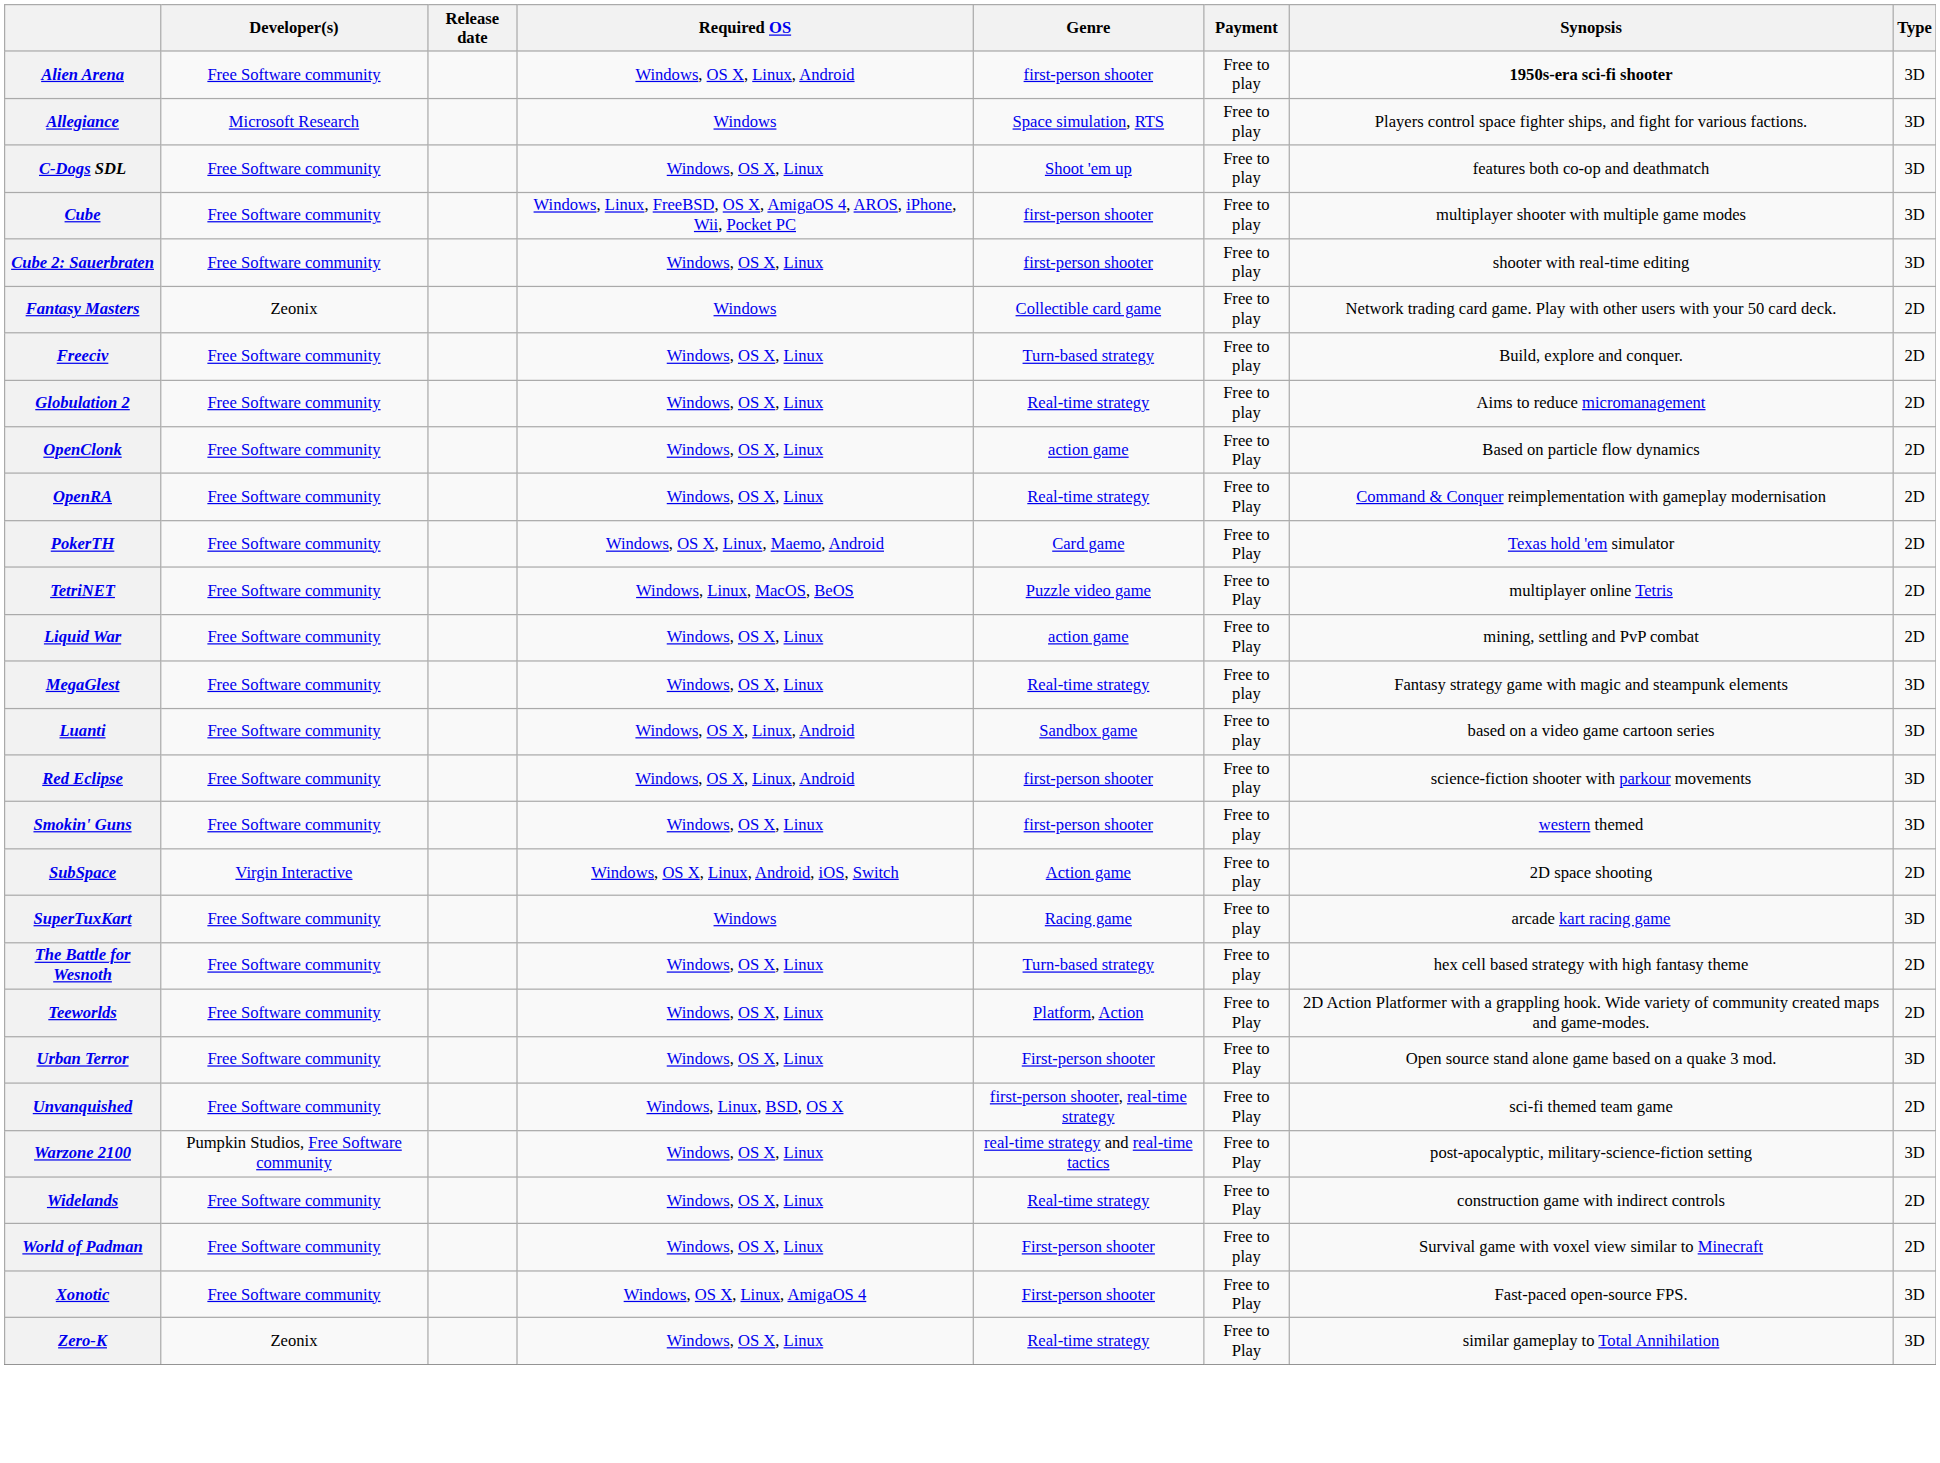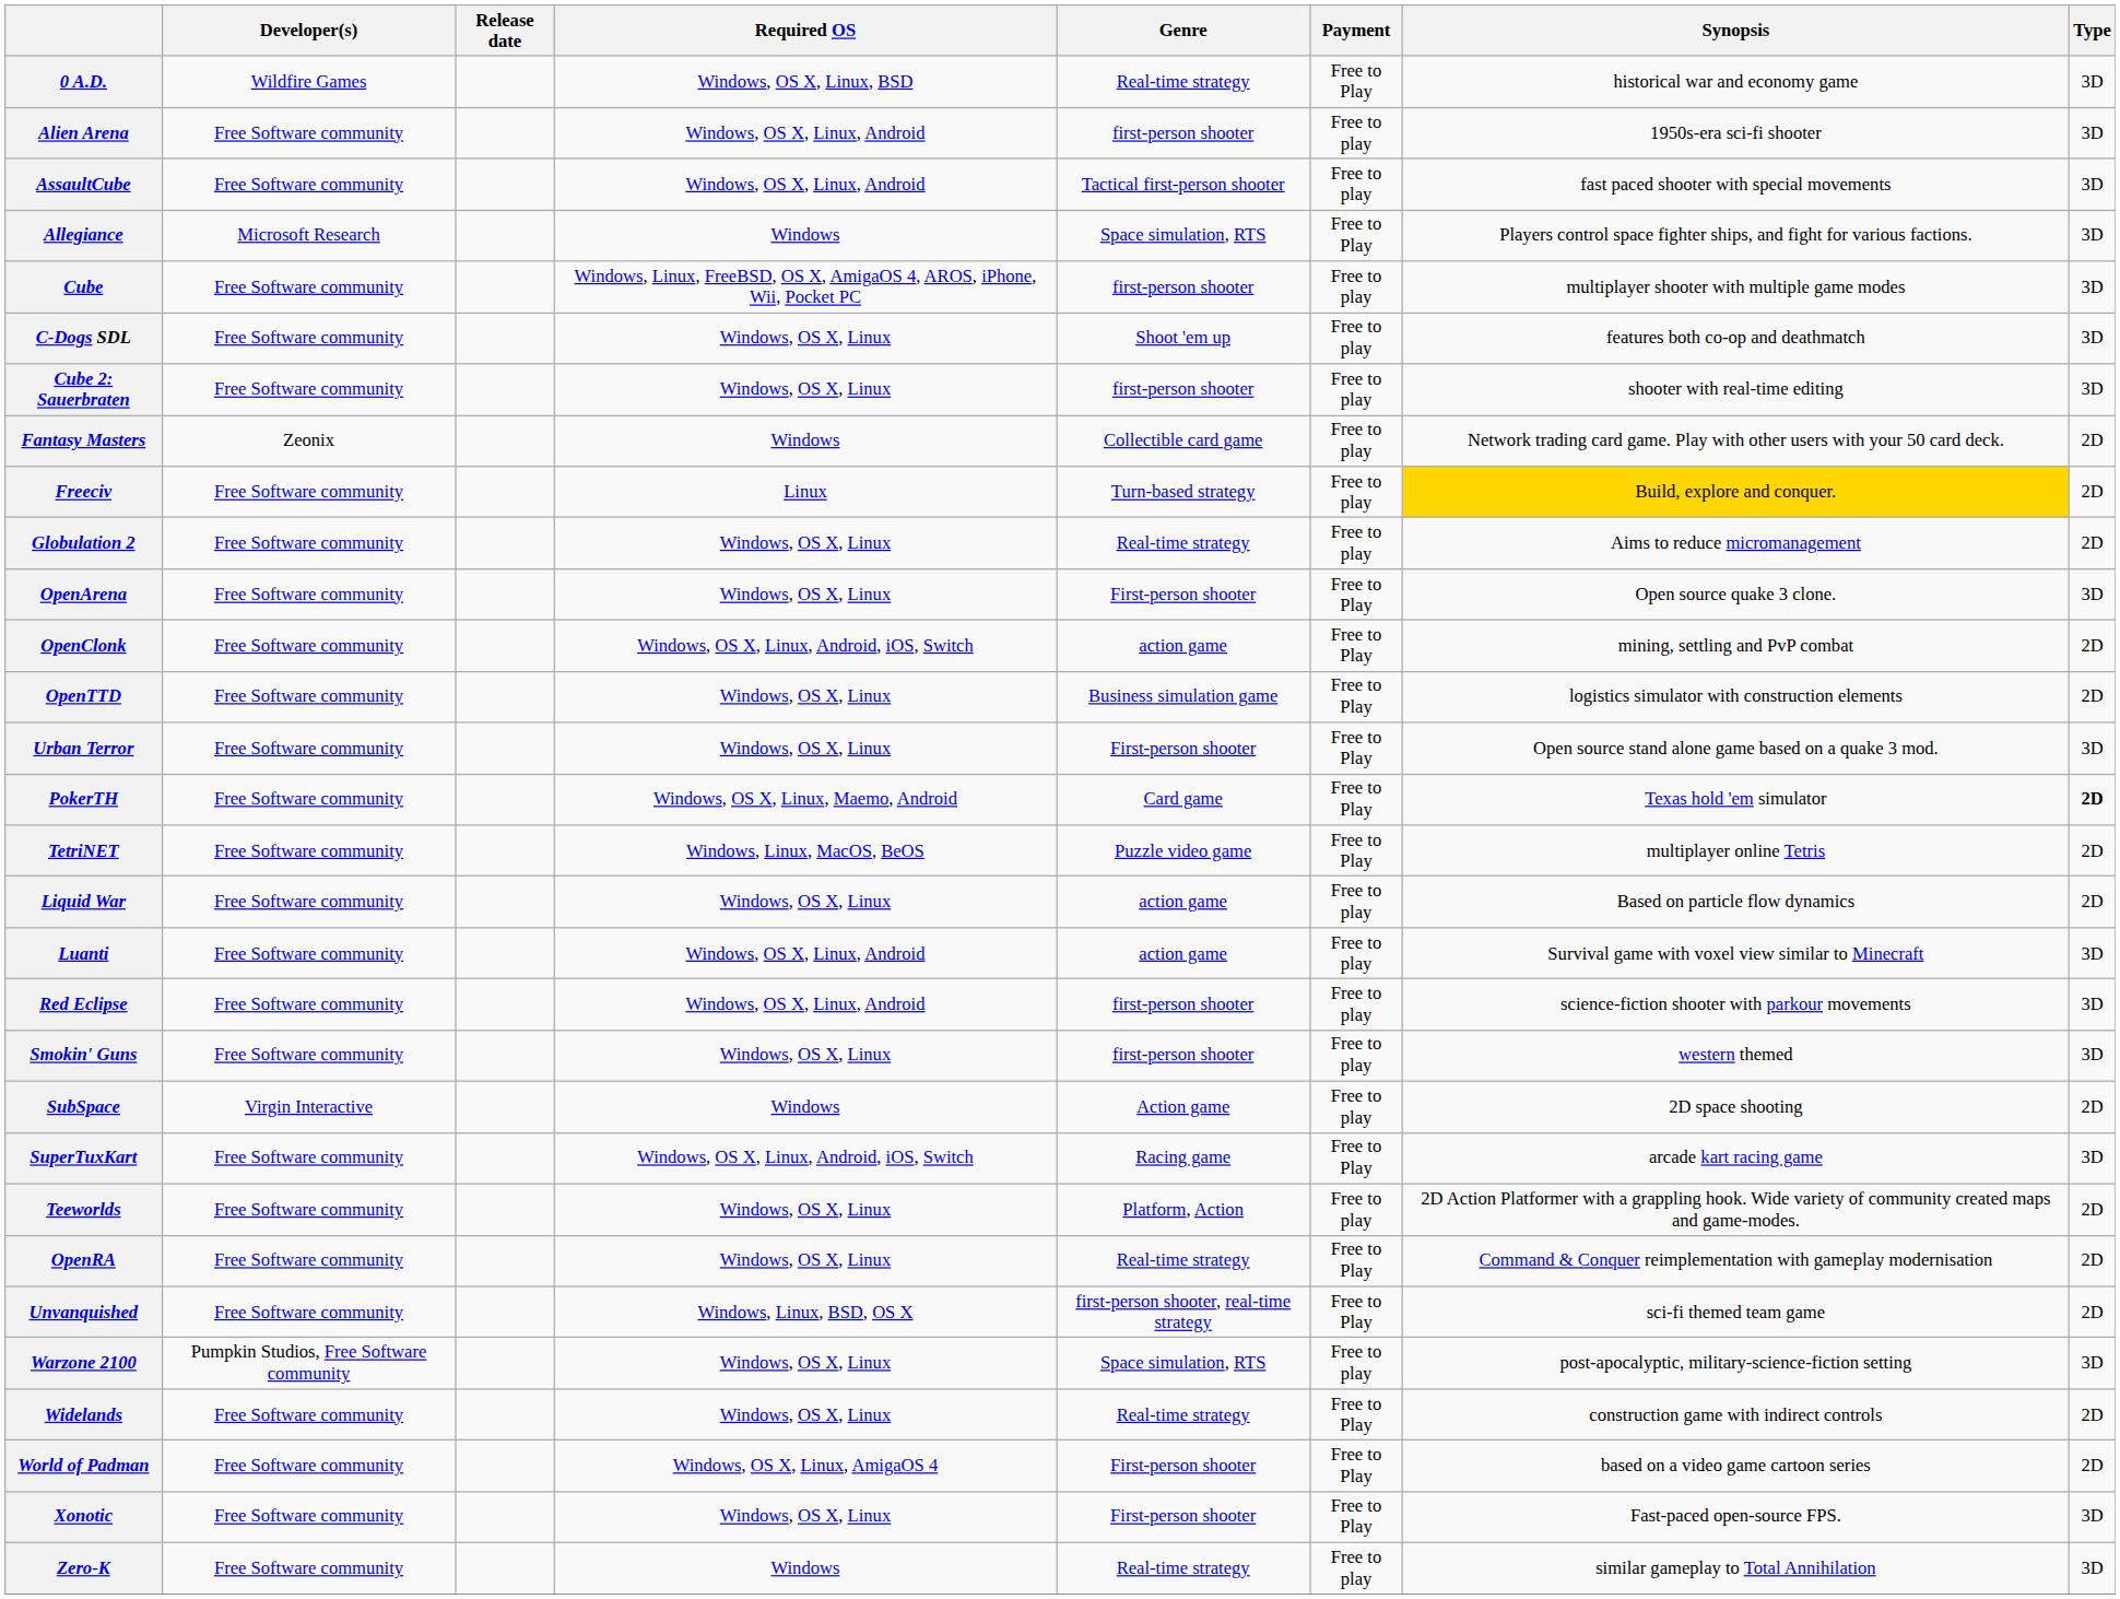 <table class="wikitable sortable" style="font-size: 85%; border: gray solid 1px; border-collapse: collapse; text-align: center; width: 100%;">
 <tr style="background: #ececec">
 <th></th>
 <th>Developer(s)</th>
 <th>Release date</th>
 <th>Required <a href='#'>OS</a></th>
 <th>Genre</th>
 <th>Payment</th>
 <th>Synopsis</th>
 <th>Type</th>
 </tr>
 <tr>
+<th><em><a href='#'>0 A.D.</a></em></th>
+<td><a href='#'>Wildfire Games</a></td>
+<td></td>
+<td><a href='#'>Windows</a>, <a href='#'>OS X</a>, <a href='#'>Linux</a>, <a href='#'>BSD</a></td>
+<td><a href='#'>Real-time strategy</a></td>
+<td>Free to Play</td>
+<td>historical war and economy game</td>
+<td>3D</td>
+</tr>
+<tr>
 <th><em><a href='#'>Alien Arena</a></em></th>
 <td><a href='#'>Free Software community</a></td>
 <td></td>
 <td><a href='#'>Windows</a>, <a href='#'>OS X</a>, <a href='#'>Linux</a>, <a href='#'>Android</a></td>
 <td><a href='#'>first-person shooter</a></td>
 <td>Free to play</td>
-<td><strong>1950s-era sci-fi shooter</strong></td>
+<td>1950s-era sci-fi shooter</td>
+<td>3D</td>
+</tr>
+<tr>
+<th><em><a href='#'>AssaultCube</a></em></th>
+<td><a href='#'>Free Software community</a></td>
+<td></td>
+<td><a href='#'>Windows</a>, <a href='#'>OS X</a>, <a href='#'>Linux</a>, <a href='#'>Android</a></td>
+<td><a href='#'>Tactical first-person shooter</a></td>
+<td>Free to play</td>
+<td>fast paced shooter with special movements</td>
 <td>3D</td>
 </tr>
 <tr>
 <th><em><a href='#'>Allegiance</a></em></th>
 <td><a href='#'>Microsoft Research</a></td>
 <td></td>
 <td><a href='#'>Windows</a></td>
 <td><a href='#'>Space simulation</a>, <a href='#'>RTS</a></td>
+<td>Free to Play</td>
+<td>Players control space fighter ships, and fight for various factions.</td>
+<td>3D</td>
+</tr>
+<tr>
+<th><em><a href='#'>Cube</a></em></th>
+<td><a href='#'>Free Software community</a></td>
+<td></td>
+<td><a href='#'>Windows</a>, <a href='#'>Linux</a>, <a href='#'>FreeBSD</a>, <a href='#'>OS X</a>, <a href='#'>AmigaOS 4</a>, <a href='#'>AROS</a>, <a href='#'>iPhone</a>, <a href='#'>Wii</a>, <a href='#'>Pocket PC</a></td>
+<td><a href='#'>first-person shooter</a></td>
 <td>Free to play</td>
-<td>Players control space fighter ships, and fight for various factions.</td>
+<td>multiplayer shooter with multiple game modes</td>
 <td>3D</td>
 </tr>
 <tr>
 <th><em><a href='#'>C-Dogs</a> SDL</em></th>
 <td><a href='#'>Free Software community</a></td>
 <td></td>
 <td><a href='#'>Windows</a>, <a href='#'>OS X</a>, <a href='#'>Linux</a></td>
 <td><a href='#'>Shoot 'em up</a></td>
 <td>Free to play</td>
 <td>features both co-op and deathmatch</td>
-<td>3D</td>
-</tr>
-<tr>
-<th><em><a href='#'>Cube</a></em></th>
-<td><a href='#'>Free Software community</a></td>
-<td></td>
-<td><a href='#'>Windows</a>, <a href='#'>Linux</a>, <a href='#'>FreeBSD</a>, <a href='#'>OS X</a>, <a href='#'>AmigaOS 4</a>, <a href='#'>AROS</a>, <a href='#'>iPhone</a>, <a href='#'>Wii</a>, <a href='#'>Pocket PC</a></td>
-<td><a href='#'>first-person shooter</a></td>
-<td>Free to play</td>
-<td>multiplayer shooter with multiple game modes</td>
 <td>3D</td>
 </tr>
 <tr>
 <th><em><a href='#'>Cube 2: Sauerbraten</a></em></th>
 <td><a href='#'>Free Software community</a></td>
 <td></td>
 <td><a href='#'>Windows</a>, <a href='#'>OS X</a>, <a href='#'>Linux</a></td>
 <td><a href='#'>first-person shooter</a></td>
 <td>Free to play</td>
 <td>shooter with real-time editing</td>
 <td>3D</td>
 </tr>
 <tr>
 <th><em><a href='#'>Fantasy Masters</a></em></th>
 <td>Zeonix</td>
 <td></td>
 <td><a href='#'>Windows</a></td>
 <td><a href='#'>Collectible card game</a></td>
 <td>Free to play</td>
 <td>Network trading card game. Play with other users with your 50 card deck.</td>
 <td>2D</td>
 </tr>
 <tr>
 <th><em><a href='#'>Freeciv</a></em></th>
 <td><a href='#'>Free Software community</a></td>
 <td></td>
-<td><a href='#'>Windows</a>, <a href='#'>OS X</a>, <a href='#'>Linux</a></td>
+<td><a href='#'>Linux</a></td>
 <td><a href='#'>Turn-based strategy</a></td>
 <td>Free to play</td>
-<td>Build, explore and conquer.</td>
+<td style="background: gold;">Build, explore and conquer.</td>
 <td>2D</td>
 </tr>
 <tr>
 <th><em><a href='#'>Globulation 2</a></em></th>
 <td><a href='#'>Free Software community</a></td>
 <td></td>
 <td><a href='#'>Windows</a>, <a href='#'>OS X</a>, <a href='#'>Linux</a></td>
 <td><a href='#'>Real-time strategy</a></td>
 <td>Free to play</td>
 <td>Aims to reduce <a href='#'>micromanagement</a></td>
 <td>2D</td>
 </tr>
 <tr>
+<th><em><a href='#'>OpenArena</a></em></th>
+<td><a href='#'>Free Software community</a></td>
+<td></td>
+<td><a href='#'>Windows</a>, <a href='#'>OS X</a>, <a href='#'>Linux</a></td>
+<td><a href='#'>First-person shooter</a></td>
+<td>Free to Play</td>
+<td>Open source quake 3 clone.</td>
+<td>3D</td>
+</tr>
+<tr>
 <th><em><a href='#'>OpenClonk</a></em></th>
 <td><a href='#'>Free Software community</a></td>
 <td></td>
-<td><a href='#'>Windows</a>, <a href='#'>OS X</a>, <a href='#'>Linux</a></td>
+<td><a href='#'>Windows</a>, <a href='#'>OS X</a>, <a href='#'>Linux</a>, <a href='#'>Android</a>, <a href='#'>iOS</a>, <a href='#'>Switch</a></td>
 <td><a href='#'>action game</a></td>
 <td>Free to Play</td>
-<td>Based on particle flow dynamics</td>
+<td>mining, settling and PvP combat</td>
 <td>2D</td>
 </tr>
 <tr>
-<th><em><a href='#'>OpenRA</a></em></th>
+<th><em><a href='#'>OpenTTD</a></em></th>
 <td><a href='#'>Free Software community</a></td>
 <td></td>
 <td><a href='#'>Windows</a>, <a href='#'>OS X</a>, <a href='#'>Linux</a></td>
-<td><a href='#'>Real-time strategy</a></td>
+<td><a href='#'>Business simulation game</a></td>
 <td>Free to Play</td>
-<td><a href='#'>Command & Conquer</a> reimplementation with gameplay modernisation</td>
+<td>logistics simulator with construction elements</td>
 <td>2D</td>
+</tr>
+<tr>
+<th><em><a href='#'>Urban Terror</a></em></th>
+<td><a href='#'>Free Software community</a></td>
+<td></td>
+<td><a href='#'>Windows</a>, <a href='#'>OS X</a>, <a href='#'>Linux</a></td>
+<td><a href='#'>First-person shooter</a></td>
+<td>Free to Play</td>
+<td>Open source stand alone game based on a quake 3 mod.</td>
+<td>3D</td>
 </tr>
 <tr>
 <th><em><a href='#'>PokerTH</a></em></th>
 <td><a href='#'>Free Software community</a></td>
 <td></td>
 <td><a href='#'>Windows</a>, <a href='#'>OS X</a>, <a href='#'>Linux</a>, <a href='#'>Maemo</a>, <a href='#'>Android</a></td>
 <td><a href='#'>Card game</a></td>
 <td>Free to Play</td>
 <td><a href='#'>Texas hold 'em</a> simulator</td>
-<td>2D</td>
+<td><strong>2D</strong></td>
 </tr>
 <tr>
 <th><em><a href='#'>TetriNET</a></em></th>
 <td><a href='#'>Free Software community</a></td>
 <td></td>
 <td><a href='#'>Windows</a>, <a href='#'>Linux</a>, <a href='#'>MacOS</a>, <a href='#'>BeOS</a></td>
 <td><a href='#'>Puzzle video game</a></td>
 <td>Free to Play</td>
 <td>multiplayer online <a href='#'>Tetris</a></td>
 <td>2D</td>
 </tr>
 <tr>
 <th><em><a href='#'>Liquid War</a></em></th>
 <td><a href='#'>Free Software community</a></td>
 <td></td>
 <td><a href='#'>Windows</a>, <a href='#'>OS X</a>, <a href='#'>Linux</a></td>
 <td><a href='#'>action game</a></td>
-<td>Free to Play</td>
-<td>mining, settling and PvP combat</td>
+<td>Free to play</td>
+<td>Based on particle flow dynamics</td>
 <td>2D</td>
-</tr>
-<tr>
-<th><em><a href='#'>MegaGlest</a></em></th>
-<td><a href='#'>Free Software community</a></td>
-<td></td>
-<td><a href='#'>Windows</a>, <a href='#'>OS X</a>, <a href='#'>Linux</a></td>
-<td><a href='#'>Real-time strategy</a></td>
-<td>Free to play</td>
-<td>Fantasy strategy game with magic and steampunk elements</td>
-<td>3D</td>
 </tr>
 <tr>
 <th><em><a href='#'>Luanti</a></em></th>
 <td><a href='#'>Free Software community</a></td>
 <td></td>
 <td><a href='#'>Windows</a>, <a href='#'>OS X</a>, <a href='#'>Linux</a>, <a href='#'>Android</a></td>
-<td><a href='#'>Sandbox game</a></td>
+<td><a href='#'>action game</a></td>
 <td>Free to play</td>
-<td>based on a video game cartoon series</td>
+<td>Survival game with voxel view similar to <a href='#'>Minecraft</a></td>
 <td>3D</td>
 </tr>
 <tr>
 <th><em><a href='#'>Red Eclipse</a></em></th>
 <td><a href='#'>Free Software community</a></td>
 <td></td>
 <td><a href='#'>Windows</a>, <a href='#'>OS X</a>, <a href='#'>Linux</a>, <a href='#'>Android</a></td>
 <td><a href='#'>first-person shooter</a></td>
 <td>Free to play</td>
 <td>science-fiction shooter with <a href='#'>parkour</a> movements</td>
 <td>3D</td>
 </tr>
 <tr>
 <th><em><a href='#'>Smokin' Guns</a></em></th>
 <td><a href='#'>Free Software community</a></td>
 <td></td>
 <td><a href='#'>Windows</a>, <a href='#'>OS X</a>, <a href='#'>Linux</a></td>
 <td><a href='#'>first-person shooter</a></td>
 <td>Free to play</td>
 <td><a href='#'>western</a> themed</td>
 <td>3D</td>
 </tr>
 <tr>
 <th><em><a href='#'>SubSpace</a></em></th>
 <td><a href='#'>Virgin Interactive</a></td>
 <td></td>
-<td><a href='#'>Windows</a>, <a href='#'>OS X</a>, <a href='#'>Linux</a>, <a href='#'>Android</a>, <a href='#'>iOS</a>, <a href='#'>Switch</a></td>
+<td><a href='#'>Windows</a></td>
 <td><a href='#'>Action game</a></td>
 <td>Free to play</td>
 <td>2D space shooting</td>
 <td>2D</td>
 </tr>
 <tr>
 <th><em><a href='#'>SuperTuxKart</a></em></th>
 <td><a href='#'>Free Software community</a></td>
 <td></td>
-<td><a href='#'>Windows</a></td>
+<td><a href='#'>Windows</a>, <a href='#'>OS X</a>, <a href='#'>Linux</a>, <a href='#'>Android</a>, <a href='#'>iOS</a>, <a href='#'>Switch</a></td>
 <td><a href='#'>Racing game</a></td>
-<td>Free to play</td>
+<td>Free to Play</td>
 <td>arcade <a href='#'>kart racing game</a></td>
 <td>3D</td>
-</tr>
-<tr>
-<th><em><a href='#'>The Battle for Wesnoth</a></em></th>
-<td><a href='#'>Free Software community</a></td>
-<td></td>
-<td><a href='#'>Windows</a>, <a href='#'>OS X</a>, <a href='#'>Linux</a></td>
-<td><a href='#'>Turn-based strategy</a></td>
-<td>Free to play</td>
-<td>hex cell based strategy with high fantasy theme</td>
-<td>2D</td>
 </tr>
 <tr>
 <th><em><a href='#'>Teeworlds</a></em></th>
 <td><a href='#'>Free Software community</a></td>
 <td></td>
 <td><a href='#'>Windows</a>, <a href='#'>OS X</a>, <a href='#'>Linux</a></td>
 <td><a href='#'>Platform</a>, <a href='#'>Action</a></td>
-<td>Free to Play</td>
+<td>Free to play</td>
 <td>2D Action Platformer with a grappling hook. Wide variety of community created maps and game-modes.</td>
 <td>2D</td>
 </tr>
 <tr>
-<th><em><a href='#'>Urban Terror</a></em></th>
+<th><em><a href='#'>OpenRA</a></em></th>
 <td><a href='#'>Free Software community</a></td>
 <td></td>
 <td><a href='#'>Windows</a>, <a href='#'>OS X</a>, <a href='#'>Linux</a></td>
-<td><a href='#'>First-person shooter</a></td>
+<td><a href='#'>Real-time strategy</a></td>
 <td>Free to Play</td>
-<td>Open source stand alone game based on a quake 3 mod.</td>
-<td>3D</td>
+<td><a href='#'>Command & Conquer</a> reimplementation with gameplay modernisation</td>
+<td>2D</td>
 </tr>
 <tr>
 <th><em><a href='#'>Unvanquished</a></em></th>
 <td><a href='#'>Free Software community</a></td>
 <td></td>
 <td><a href='#'>Windows</a>, <a href='#'>Linux</a>, <a href='#'>BSD</a>, <a href='#'>OS X</a></td>
 <td><a href='#'>first-person shooter</a>, <a href='#'>real-time strategy</a></td>
 <td>Free to Play</td>
 <td>sci-fi themed team game</td>
 <td>2D</td>
 </tr>
 <tr>
 <th><em><a href='#'>Warzone 2100</a></em></th>
 <td>Pumpkin Studios, <a href='#'>Free Software community</a></td>
 <td></td>
 <td><a href='#'>Windows</a>, <a href='#'>OS X</a>, <a href='#'>Linux</a></td>
-<td><a href='#'>real-time strategy</a> and <a href='#'>real-time tactics</a></td>
-<td>Free to Play</td>
+<td><a href='#'>Space simulation</a>, <a href='#'>RTS</a></td>
+<td>Free to play</td>
 <td>post-apocalyptic, military-science-fiction setting</td>
 <td>3D</td>
 </tr>
 <tr>
 <th><em><a href='#'>Widelands</a></em></th>
 <td><a href='#'>Free Software community</a></td>
 <td></td>
 <td><a href='#'>Windows</a>, <a href='#'>OS X</a>, <a href='#'>Linux</a></td>
 <td><a href='#'>Real-time strategy</a></td>
 <td>Free to Play</td>
 <td>construction game with indirect controls</td>
 <td>2D</td>
 </tr>
 <tr>
 <th><em><a href='#'>World of Padman</a></em></th>
 <td><a href='#'>Free Software community</a></td>
 <td></td>
-<td><a href='#'>Windows</a>, <a href='#'>OS X</a>, <a href='#'>Linux</a></td>
+<td><a href='#'>Windows</a>, <a href='#'>OS X</a>, <a href='#'>Linux</a>,  <a href='#'>AmigaOS 4</a></td>
 <td><a href='#'>First-person shooter</a></td>
-<td>Free to play</td>
-<td>Survival game with voxel view similar to <a href='#'>Minecraft</a></td>
+<td>Free to Play</td>
+<td>based on a video game cartoon series</td>
 <td>2D</td>
 </tr>
 <tr>
 <th><em><a href='#'>Xonotic</a></em></th>
 <td><a href='#'>Free Software community</a></td>
 <td></td>
-<td><a href='#'>Windows</a>, <a href='#'>OS X</a>, <a href='#'>Linux</a>,  <a href='#'>AmigaOS 4</a></td>
+<td><a href='#'>Windows</a>, <a href='#'>OS X</a>, <a href='#'>Linux</a></td>
 <td><a href='#'>First-person shooter</a></td>
 <td>Free to Play</td>
 <td>Fast-paced open-source FPS.</td>
 <td>3D</td>
 </tr>
 <tr>
 <th><em><a href='#'>Zero-K</a></em></th>
-<td>Zeonix</td>
+<td><a href='#'>Free Software community</a></td>
 <td></td>
-<td><a href='#'>Windows</a>, <a href='#'>OS X</a>, <a href='#'>Linux</a></td>
+<td><a href='#'>Windows</a></td>
 <td><a href='#'>Real-time strategy</a></td>
-<td>Free to Play</td>
+<td>Free to play</td>
 <td>similar gameplay to <a href='#'>Total Annihilation</a></td>
 <td>3D</td>
 </tr>
 <tr>
 </tr>
 </table>
